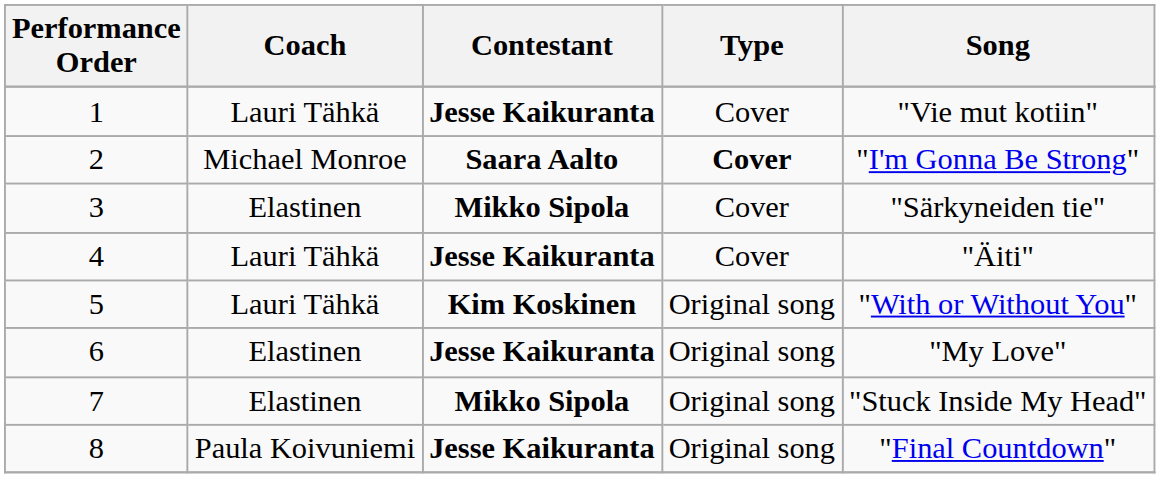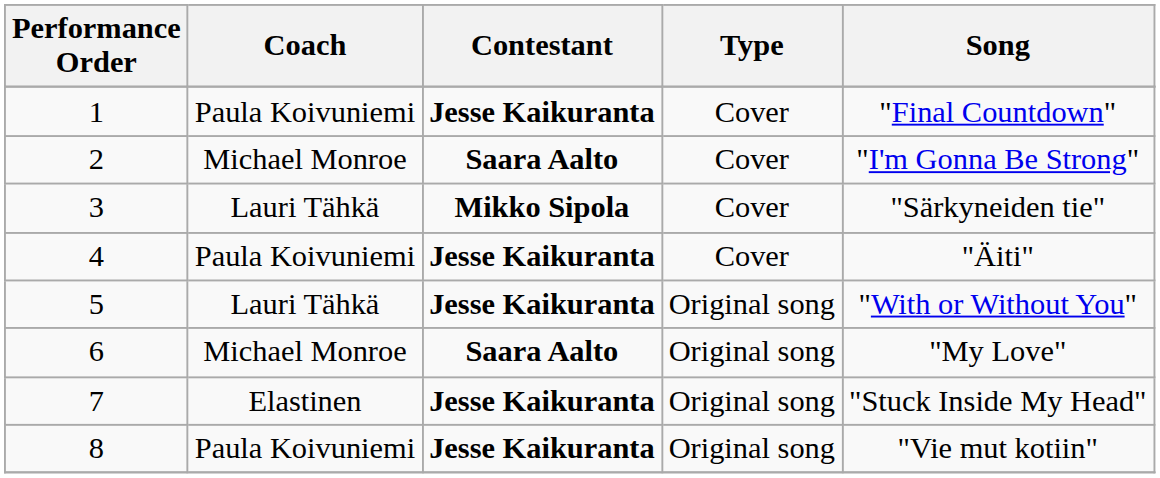 <table class="wikitable" style="text-align: center; width: auto;">
 <tr>
 <th>Performance <br>Order</th>
 <th>Coach</th>
 <th>Contestant</th>
 <th>Type</th>
 <th>Song</th>
 </tr>
 <tr>
 </tr>
 <tr>
 <td>1</td>
-<td>Lauri Tähkä</td>
+<td>Paula Koivuniemi</td>
 <td><strong>Jesse Kaikuranta</strong></td>
 <td>Cover</td>
-<td>"Vie mut kotiin"</td>
+<td>"<a href='#'>Final Countdown</a>"</td>
 </tr>
 <tr>
 <td>2</td>
 <td>Michael Monroe</td>
 <td><strong>Saara Aalto</strong></td>
-<td><strong>Cover</strong></td>
+<td>Cover</td>
 <td>"<a href='#'>I'm Gonna Be Strong</a>"</td>
 </tr>
 <tr>
 <td>3</td>
-<td>Elastinen</td>
+<td>Lauri Tähkä</td>
 <td><strong>Mikko Sipola</strong></td>
 <td>Cover</td>
 <td>"Särkyneiden tie"</td>
 </tr>
 <tr>
 <td>4</td>
-<td>Lauri Tähkä</td>
+<td>Paula Koivuniemi</td>
 <td><strong>Jesse Kaikuranta</strong></td>
 <td>Cover</td>
 <td>"Äiti"</td>
 </tr>
 <tr>
 <td>5</td>
 <td>Lauri Tähkä</td>
-<td><strong>Kim Koskinen</strong></td>
+<td><strong>Jesse Kaikuranta</strong></td>
 <td>Original song</td>
 <td>"<a href='#'>With or Without You</a>"</td>
 </tr>
 <tr>
 <td>6</td>
-<td>Elastinen</td>
-<td><strong>Jesse Kaikuranta</strong></td>
+<td>Michael Monroe</td>
+<td><strong>Saara Aalto</strong></td>
 <td>Original song</td>
 <td>"My Love"</td>
 </tr>
 <tr>
 <td>7</td>
 <td>Elastinen</td>
-<td><strong>Mikko Sipola</strong></td>
+<td><strong>Jesse Kaikuranta</strong></td>
 <td>Original song</td>
 <td>"Stuck Inside My Head"</td>
 </tr>
 <tr>
 <td>8</td>
 <td>Paula Koivuniemi</td>
 <td><strong>Jesse Kaikuranta</strong></td>
 <td>Original song</td>
-<td>"<a href='#'>Final Countdown</a>"</td>
+<td>"Vie mut kotiin"</td>
 </tr>
 <tr>
 </tr>
 </table>
